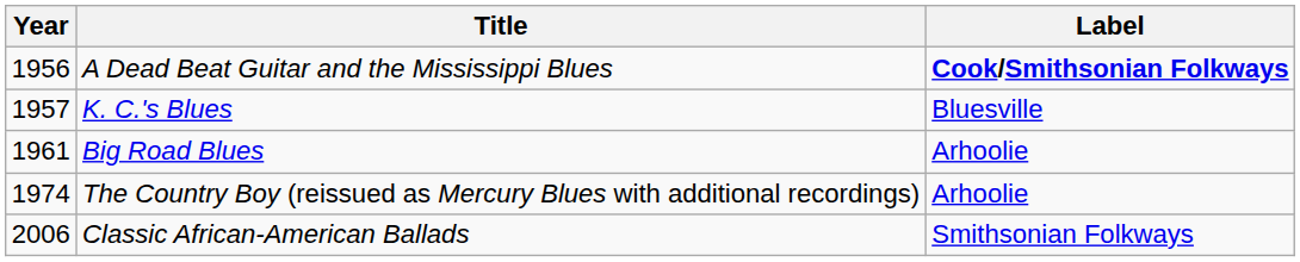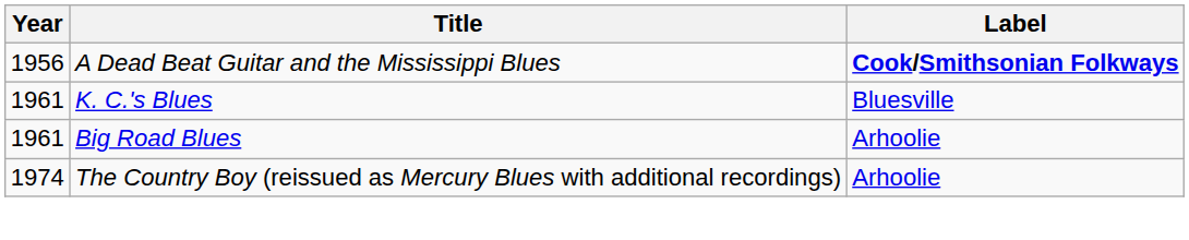 <table class="wikitable">
 <tr>
 <th>Year</th>
 <th>Title</th>
 <th>Label</th>
 </tr>
 <tr>
 <td>1956</td>
 <td><em>A Dead Beat Guitar and the Mississippi Blues</em></td>
 <td><strong><a href='#'>Cook</a>/<a href='#'>Smithsonian Folkways</a></strong></td>
 </tr>
 <tr>
-<td>1957</td>
+<td>1961</td>
 <td><em><a href='#'>K. C.'s Blues</a></em></td>
 <td><a href='#'>Bluesville</a></td>
 </tr>
 <tr>
 <td>1961</td>
 <td><em><a href='#'>Big Road Blues</a></em></td>
 <td><a href='#'>Arhoolie</a></td>
 </tr>
 <tr>
 <td>1974</td>
 <td><em>The Country Boy</em> (reissued as <em>Mercury Blues</em> with additional recordings)</td>
 <td><a href='#'>Arhoolie</a></td>
 </tr>
-<tr>
-<td>2006</td>
-<td><em>Classic African-American Ballads</em></td>
-<td><a href='#'>Smithsonian Folkways</a></td>
-</tr>
 </table>
